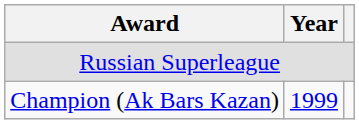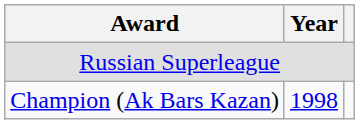 <table class="wikitable">
 <tr>
 <th>Award</th>
 <th>Year</th>
 <th></th>
 </tr>
 <tr ALIGN="center" bgcolor="#e0e0e0">
 <td colspan="3"><a href='#'>Russian Superleague</a></td>
 </tr>
 <tr>
 <td><a href='#'>Champion</a> (<a href='#'>Ak Bars Kazan</a>)</td>
-<td><a href='#'>1999</a></td>
+<td><a href='#'>1998</a></td>
 </tr>
 </table>
